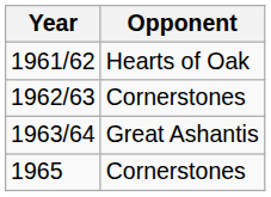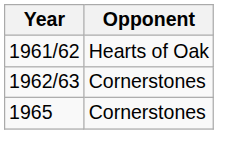 <table class="wikitable">
 <tr>
 <th><strong> Year</strong></th>
 <th><strong>Opponent</strong></th>
 </tr>
 <tr>
 <td>1961/62</td>
 <td>Hearts of Oak</td>
 </tr>
 <tr>
 <td>1962/63</td>
 <td>Cornerstones</td>
 </tr>
 <tr>
-<td>1963/64</td>
-<td>Great Ashantis</td>
-</tr>
-<tr>
 <td>1965</td>
 <td>Cornerstones</td>
 </tr>
 </table>
